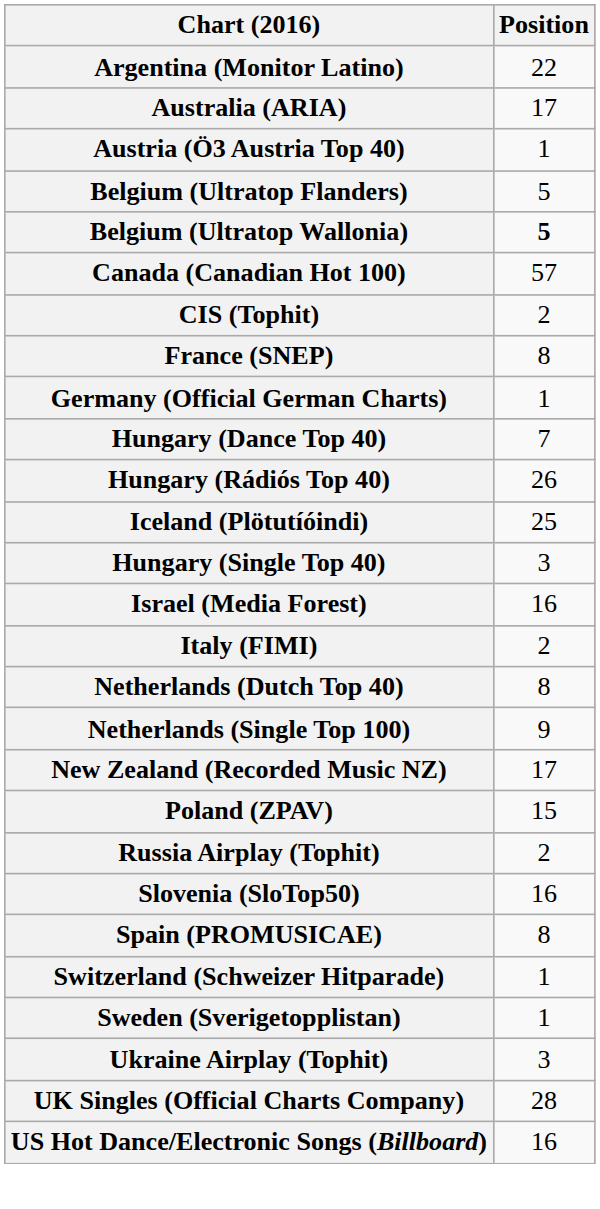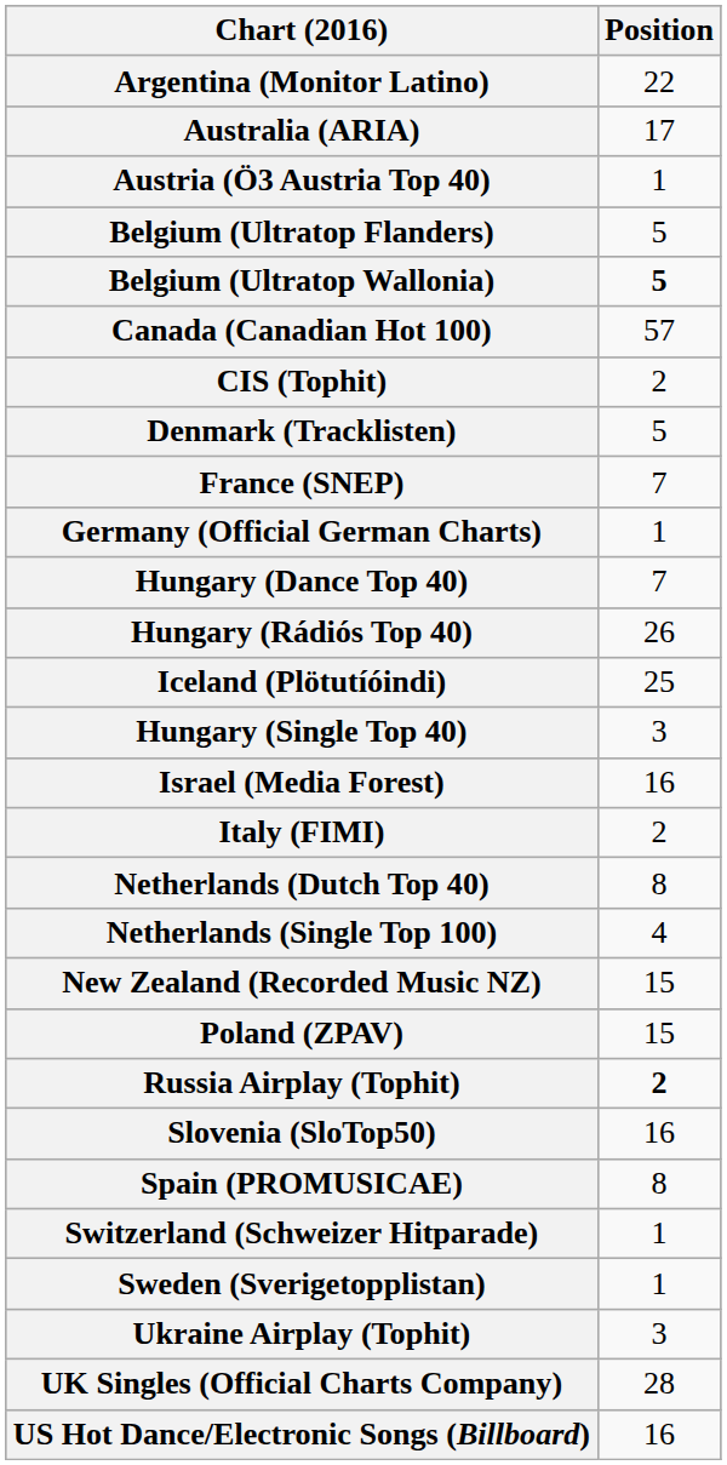 <table class="wikitable sortable plainrowheaders" style="text-align:center">
 <tr>
 <th scope="col">Chart (2016)</th>
 <th scope="col">Position</th>
 </tr>
 <tr>
 <th scope="row">Argentina (Monitor Latino)</th>
 <td>22</td>
 </tr>
 <tr>
 <th scope="row">Australia (ARIA)</th>
 <td>17</td>
 </tr>
 <tr>
 <th scope="row">Austria (Ö3 Austria Top 40)</th>
 <td>1</td>
 </tr>
 <tr>
 <th scope="row">Belgium (Ultratop Flanders)</th>
 <td>5</td>
 </tr>
 <tr>
 <th scope="row">Belgium (Ultratop Wallonia)</th>
 <td><strong>5</strong></td>
 </tr>
 <tr>
 <th scope="row">Canada (Canadian Hot 100)</th>
 <td>57</td>
 </tr>
 <tr>
 <th scope="row">CIS (Tophit)</th>
 <td>2</td>
 </tr>
 <tr>
+<th scope="row">Denmark (Tracklisten)</th>
+<td>5</td>
+</tr>
+<tr>
 <th scope="row">France (SNEP)</th>
-<td>8</td>
+<td>7</td>
 </tr>
 <tr>
 <th scope="row">Germany (Official German Charts)</th>
 <td>1</td>
 </tr>
 <tr>
 <th scope="row">Hungary (Dance Top 40)</th>
 <td>7</td>
 </tr>
 <tr>
 <th scope="row">Hungary (Rádiós Top 40)</th>
 <td>26</td>
 </tr>
 <tr>
 <th scope="row">Iceland (Plötutíóindi)</th>
 <td>25</td>
 </tr>
 <tr>
 <th scope="row">Hungary (Single Top 40)</th>
 <td>3</td>
 </tr>
 <tr>
 <th scope="row">Israel (Media Forest)</th>
 <td>16</td>
 </tr>
 <tr>
 <th scope="row">Italy (FIMI)</th>
 <td>2</td>
 </tr>
 <tr>
 <th scope="row">Netherlands (Dutch Top 40)</th>
 <td>8</td>
 </tr>
 <tr>
 <th scope="row">Netherlands (Single Top 100)</th>
-<td>9</td>
+<td>4</td>
 </tr>
 <tr>
 <th scope="row">New Zealand (Recorded Music NZ)</th>
-<td>17</td>
+<td>15</td>
 </tr>
 <tr>
 <th scope="row">Poland (ZPAV)</th>
 <td>15</td>
 </tr>
 <tr>
 <th scope="row">Russia Airplay (Tophit)</th>
-<td>2</td>
+<td><strong>2</strong></td>
 </tr>
 <tr>
 <th scope="row">Slovenia (SloTop50)</th>
 <td>16</td>
 </tr>
 <tr>
 <th scope="row">Spain (PROMUSICAE)</th>
 <td>8</td>
 </tr>
 <tr>
 <th scope="row">Switzerland (Schweizer Hitparade)</th>
 <td>1</td>
 </tr>
 <tr>
 <th scope="row">Sweden (Sverigetopplistan)</th>
 <td>1</td>
 </tr>
 <tr>
 <th scope="row">Ukraine Airplay (Tophit)</th>
 <td>3</td>
 </tr>
 <tr>
 <th scope="row">UK Singles (Official Charts Company)</th>
 <td>28</td>
 </tr>
 <tr>
 <th scope="row">US Hot Dance/Electronic Songs (<em>Billboard</em>)</th>
 <td>16</td>
 </tr>
 </table>
